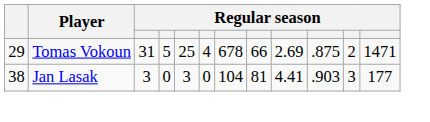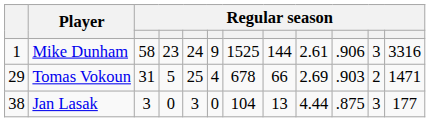 <table class="wikitable plainrowheaders" style="text-align:center;">
 <tr>
 <th scope="col" rowspan="2"></th>
 <th scope="col" rowspan="2">Player</th>
 <th scope=colgroup colspan=10>Regular season</th>
 </tr>
 <tr>
 <th scope="col"></th>
 <th scope="col"></th>
 <th scope="col"></th>
 <th scope="col"></th>
 <th scope="col"></th>
 <th scope="col"></th>
 <th scope="col"></th>
 <th scope="col"></th>
 <th scope="col"></th>
 <th scope="col"></th>
 </tr>
 <tr>
+<td scope="row">1</td>
+<td align="left"><a href='#'>Mike Dunham</a></td>
+<td>58</td>
+<td>23</td>
+<td>24</td>
+<td>9</td>
+<td>1525</td>
+<td>144</td>
+<td>2.61</td>
+<td>.906</td>
+<td>3</td>
+<td>3316</td>
+</tr>
+<tr>
 <td scope="row">29</td>
 <td align="left"><a href='#'>Tomas Vokoun</a></td>
 <td>31</td>
 <td>5</td>
 <td>25</td>
 <td>4</td>
 <td>678</td>
 <td>66</td>
 <td>2.69</td>
-<td>.875</td>
+<td>.903</td>
 <td>2</td>
 <td>1471</td>
 </tr>
 <tr>
 <td scope="row">38</td>
 <td align="left"><a href='#'>Jan Lasak</a></td>
 <td>3</td>
 <td>0</td>
 <td>3</td>
 <td>0</td>
 <td>104</td>
-<td>81</td>
-<td>4.41</td>
-<td>.903</td>
+<td>13</td>
+<td>4.44</td>
+<td>.875</td>
 <td>3</td>
 <td>177</td>
 </tr>
 </table>
